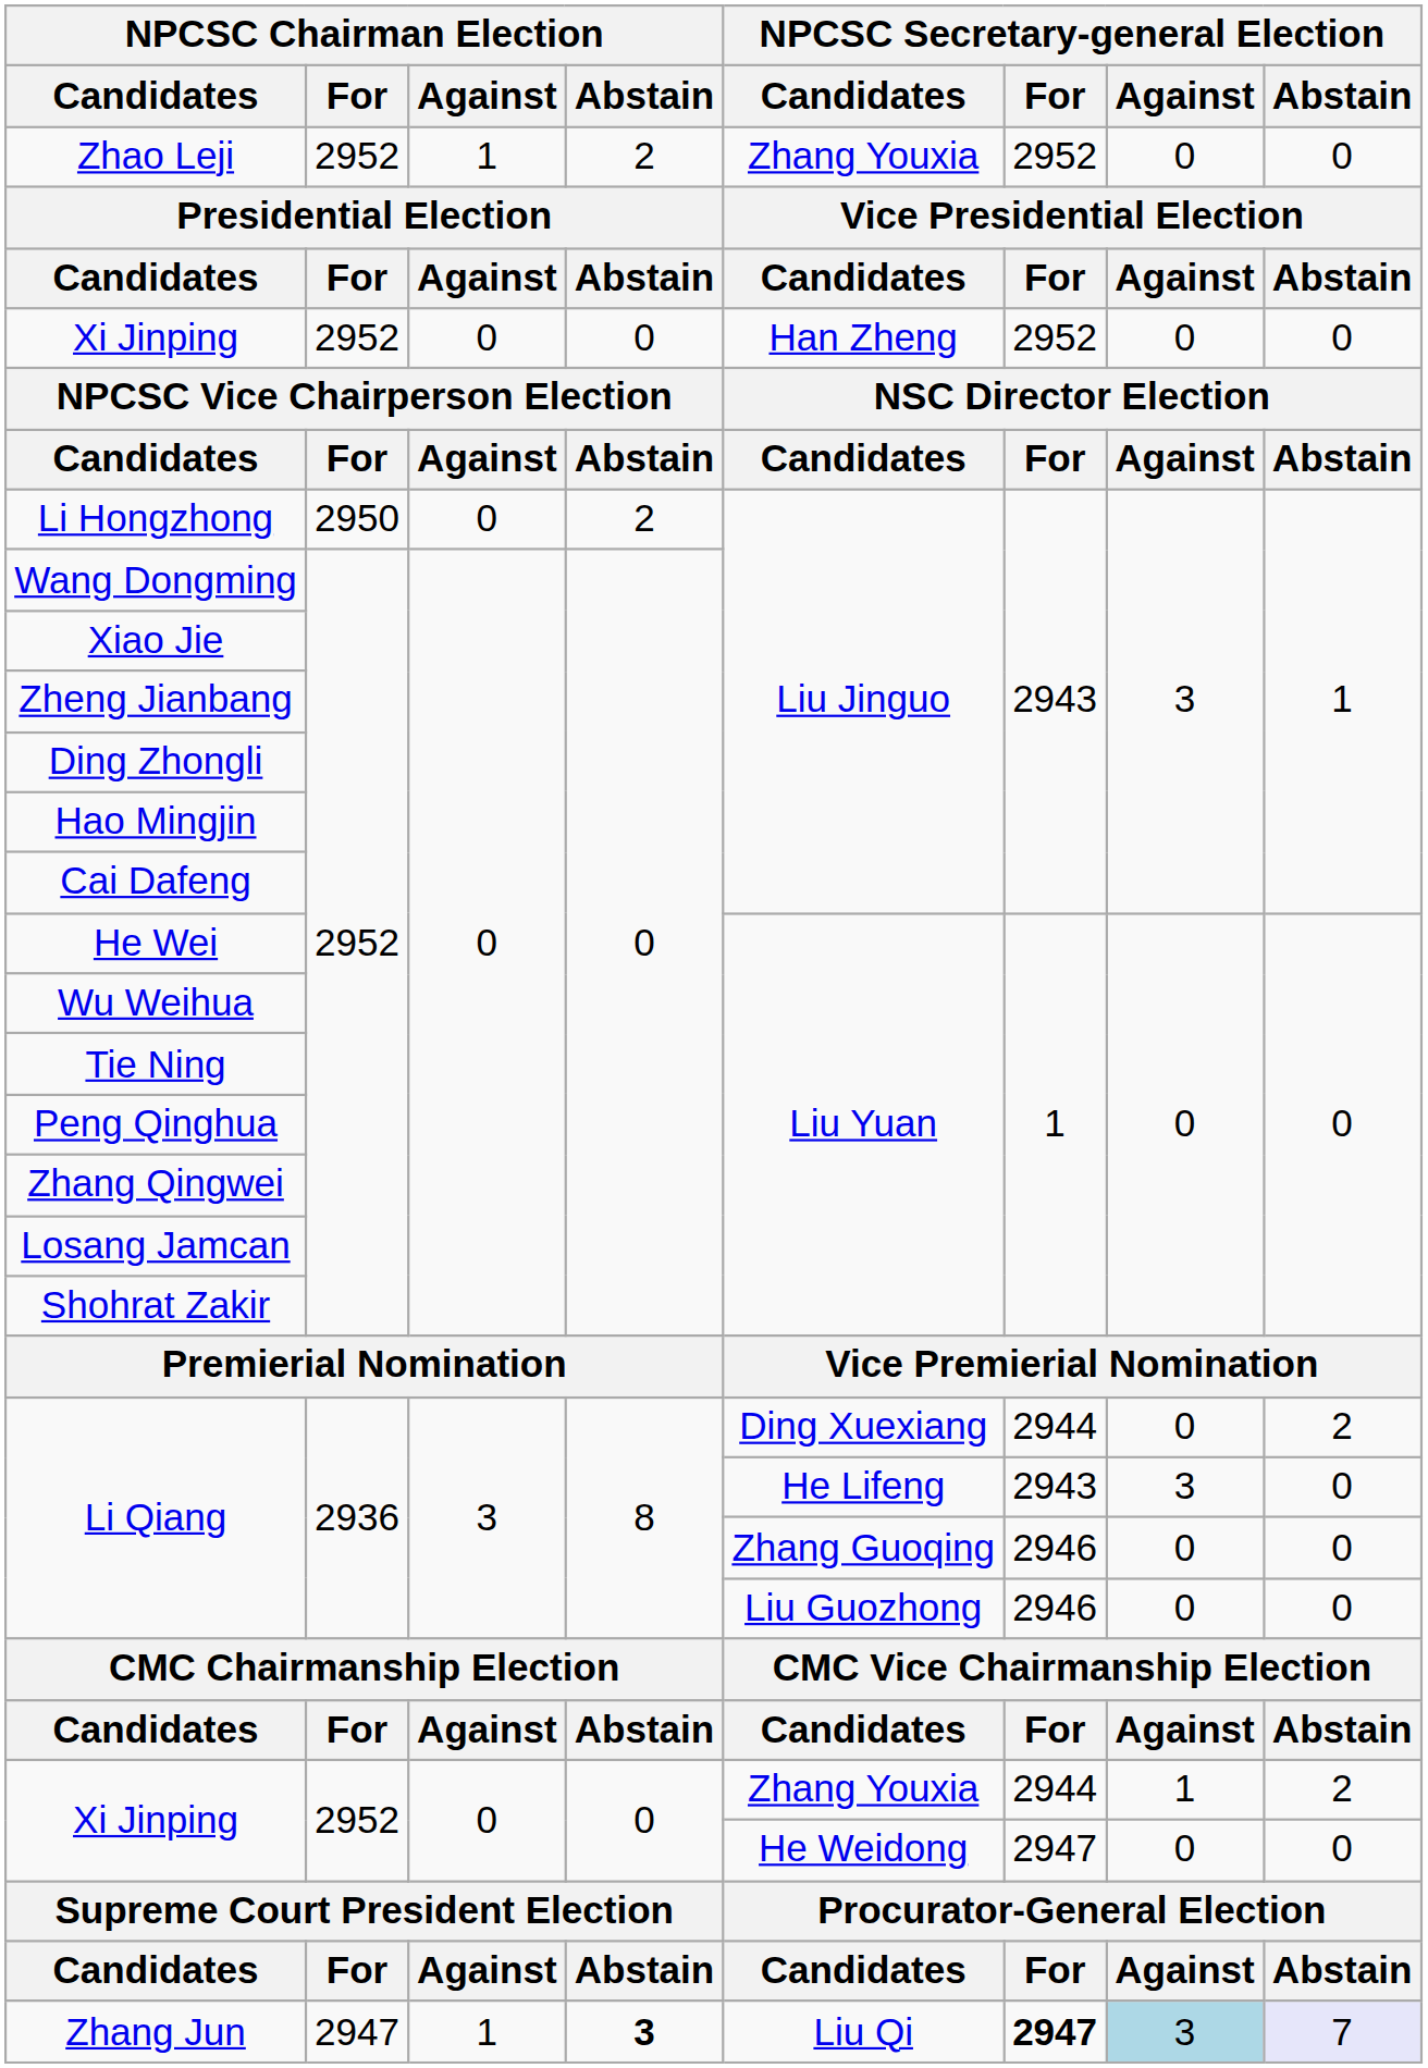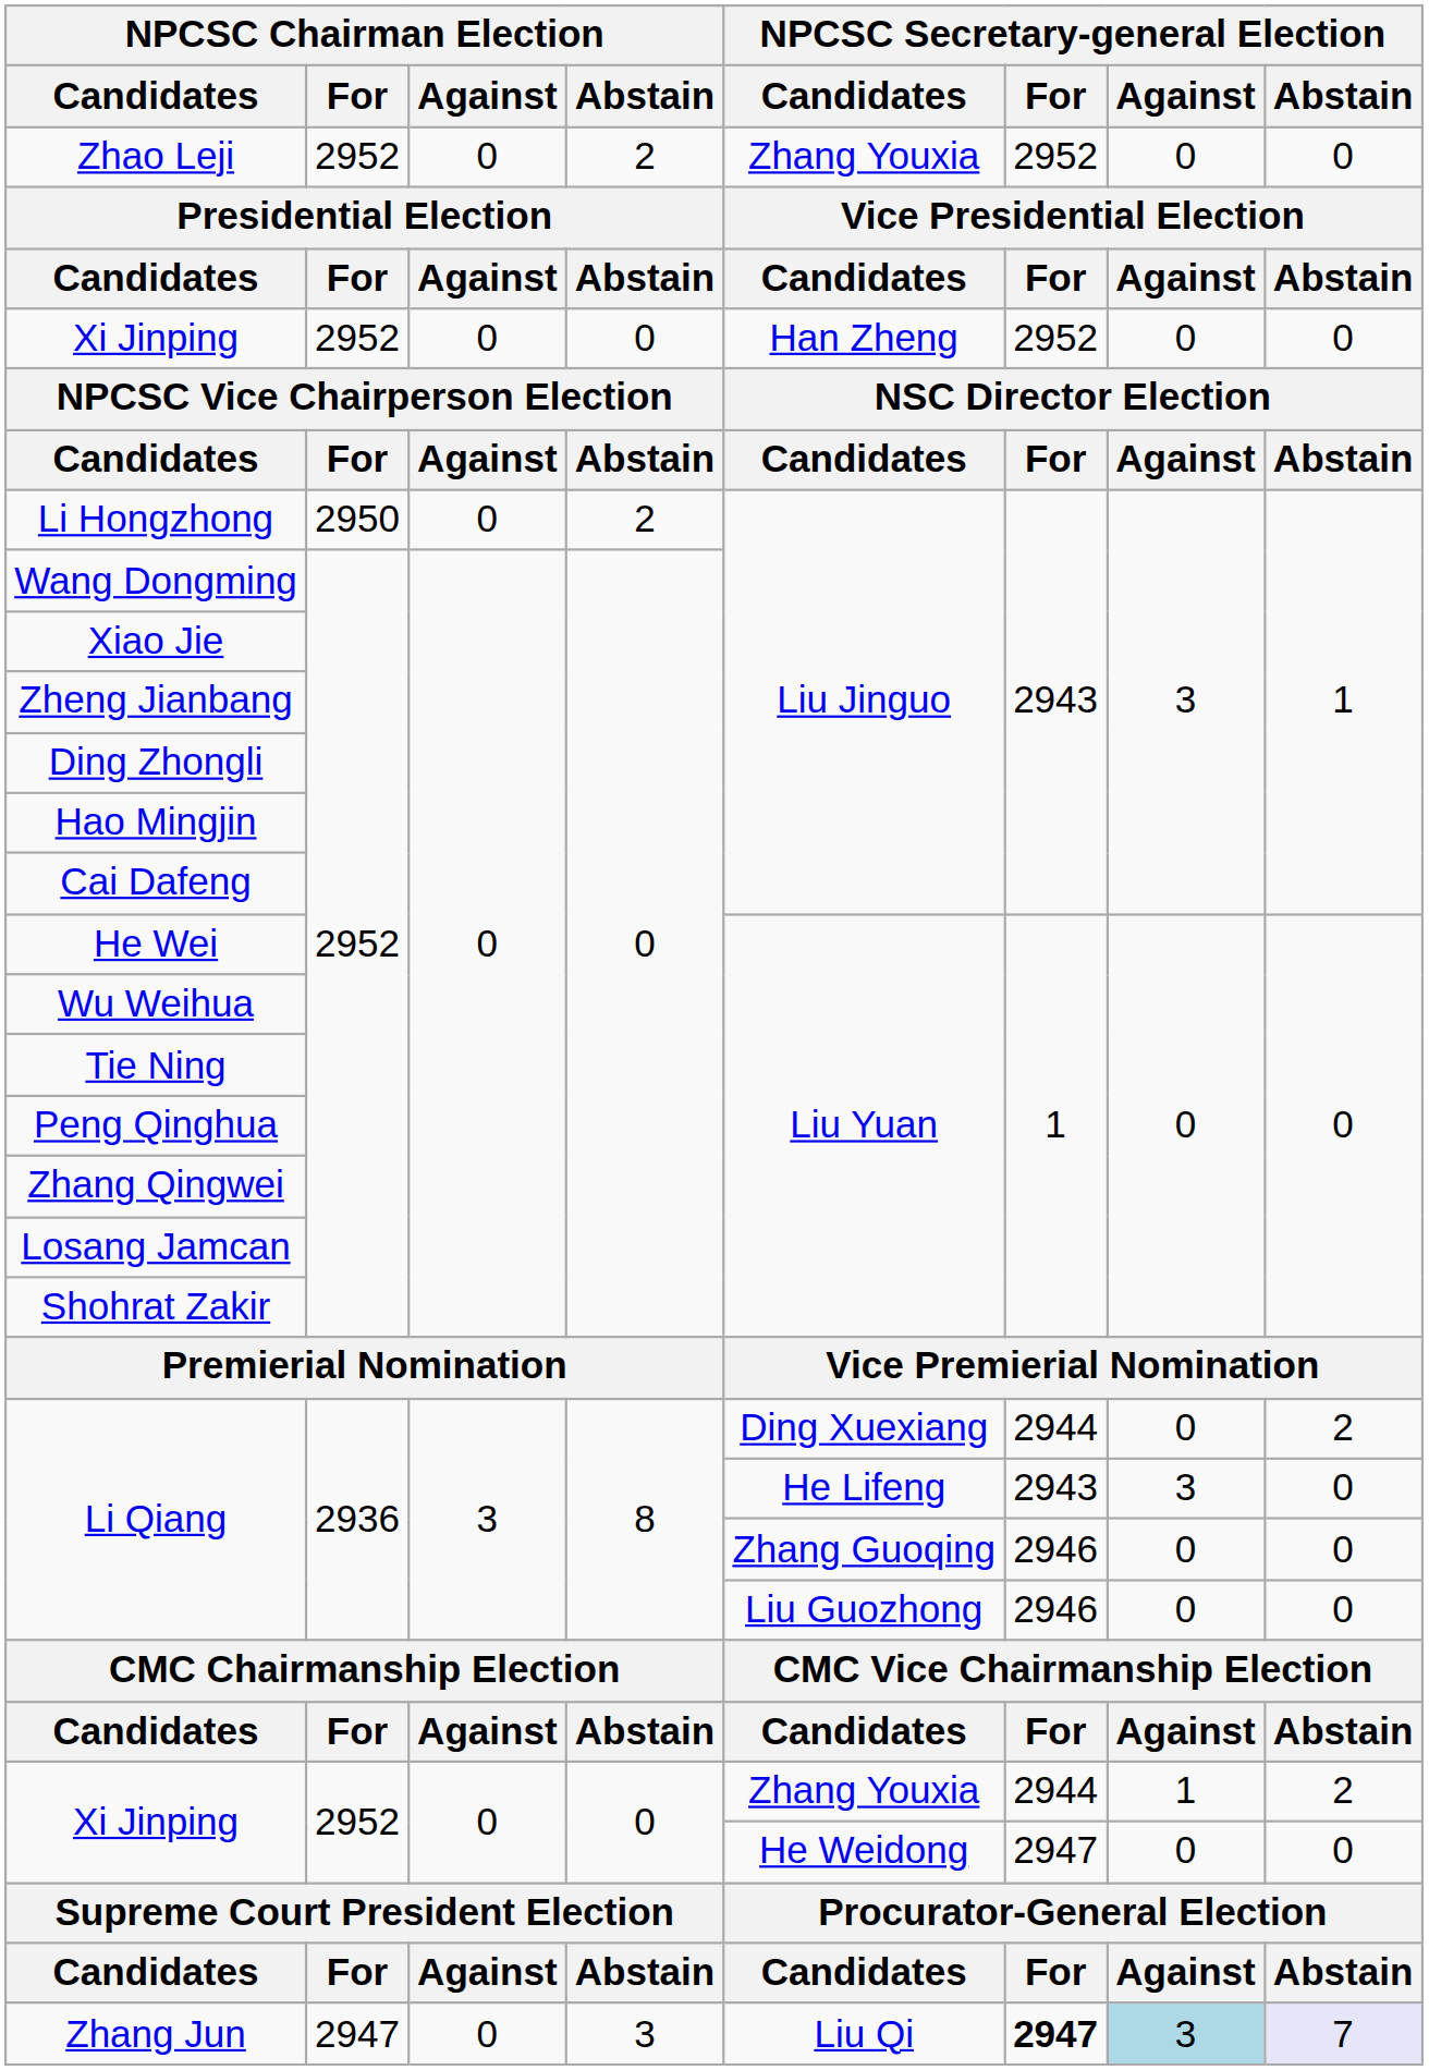 <table class="wikitable" style="text-align: center;">
 <tr>
 <th colspan="4">NPCSC Chairman Election</th>
 <th colspan="4">NPCSC Secretary-general Election</th>
 </tr>
 <tr>
 <th>Candidates</th>
 <th>For</th>
 <th>Against</th>
 <th>Abstain</th>
 <th>Candidates</th>
 <th>For</th>
 <th>Against</th>
 <th>Abstain</th>
 </tr>
 <tr>
 <td><a href='#'>Zhao Leji</a></td>
 <td>2952</td>
-<td>1</td>
+<td>0</td>
 <td>2</td>
 <td><a href='#'>Zhang Youxia</a></td>
 <td>2952</td>
 <td>0</td>
 <td>0</td>
 </tr>
 <tr>
 <th colspan="4">Presidential Election</th>
 <th colspan="4">Vice Presidential Election</th>
 </tr>
 <tr>
 <th>Candidates</th>
 <th>For</th>
 <th>Against</th>
 <th>Abstain</th>
 <th>Candidates</th>
 <th>For</th>
 <th>Against</th>
 <th>Abstain</th>
 </tr>
 <tr>
 <td><a href='#'>Xi Jinping</a></td>
 <td>2952</td>
 <td>0</td>
 <td>0</td>
 <td><a href='#'>Han Zheng</a></td>
 <td>2952</td>
 <td>0</td>
 <td>0</td>
 </tr>
 <tr>
 <th colspan="4">NPCSC Vice Chairperson Election</th>
 <th colspan="4">NSC Director Election</th>
 </tr>
 <tr>
 <th>Candidates</th>
 <th>For</th>
 <th>Against</th>
 <th>Abstain</th>
 <th>Candidates</th>
 <th>For</th>
 <th>Against</th>
 <th>Abstain</th>
 </tr>
 <tr>
 <td><a href='#'>Li Hongzhong</a></td>
 <td>2950</td>
 <td>0</td>
 <td>2</td>
 <td rowspan="7"><a href='#'>Liu Jinguo</a></td>
 <td rowspan="7">2943</td>
 <td rowspan="7">3</td>
 <td rowspan="7">1</td>
 </tr>
 <tr>
 <td><a href='#'>Wang Dongming</a></td>
 <td rowspan="13">2952</td>
 <td rowspan="13">0</td>
 <td rowspan="13">0</td>
 </tr>
 <tr>
 <td><a href='#'>Xiao Jie</a></td>
 </tr>
 <tr>
 <td><a href='#'>Zheng Jianbang</a></td>
 </tr>
 <tr>
 <td><a href='#'>Ding Zhongli</a></td>
 </tr>
 <tr>
 <td><a href='#'>Hao Mingjin</a></td>
 </tr>
 <tr>
 <td><a href='#'>Cai Dafeng</a></td>
 </tr>
 <tr>
 <td><a href='#'>He Wei</a></td>
 <td rowspan="7"><a href='#'>Liu Yuan</a></td>
 <td rowspan="7">1</td>
 <td rowspan="7">0</td>
 <td rowspan="7">0</td>
 </tr>
 <tr>
 <td><a href='#'>Wu Weihua</a></td>
 </tr>
 <tr>
 <td><a href='#'>Tie Ning</a></td>
 </tr>
 <tr>
 <td><a href='#'>Peng Qinghua</a></td>
 </tr>
 <tr>
 <td><a href='#'>Zhang Qingwei</a></td>
 </tr>
 <tr>
 <td><a href='#'>Losang Jamcan</a></td>
 </tr>
 <tr>
 <td><a href='#'>Shohrat Zakir</a></td>
 </tr>
 <tr>
 <th colspan="4">Premierial Nomination</th>
 <th colspan="4">Vice Premierial Nomination</th>
 </tr>
 <tr>
 <td rowspan="4"><a href='#'>Li Qiang</a></td>
 <td rowspan="4">2936</td>
 <td rowspan="4">3</td>
 <td rowspan="4">8</td>
 <td><a href='#'>Ding Xuexiang</a></td>
 <td>2944</td>
 <td>0</td>
 <td>2</td>
 </tr>
 <tr>
 <td><a href='#'>He Lifeng</a></td>
 <td>2943</td>
 <td>3</td>
 <td>0</td>
 </tr>
 <tr>
 <td><a href='#'>Zhang Guoqing</a></td>
 <td>2946</td>
 <td>0</td>
 <td>0</td>
 </tr>
 <tr>
 <td><a href='#'>Liu Guozhong</a></td>
 <td>2946</td>
 <td>0</td>
 <td>0</td>
 </tr>
 <tr>
 <th colspan="4">CMC Chairmanship Election</th>
 <th colspan="4">CMC Vice Chairmanship Election</th>
 </tr>
 <tr>
 <th>Candidates</th>
 <th>For</th>
 <th>Against</th>
 <th>Abstain</th>
 <th>Candidates</th>
 <th>For</th>
 <th>Against</th>
 <th>Abstain</th>
 </tr>
 <tr>
 <td rowspan="2"><a href='#'>Xi Jinping</a></td>
 <td rowspan="2">2952</td>
 <td rowspan="2">0</td>
 <td rowspan="2">0</td>
 <td><a href='#'>Zhang Youxia</a></td>
 <td>2944</td>
 <td>1</td>
 <td>2</td>
 </tr>
 <tr>
 <td><a href='#'>He Weidong</a></td>
 <td>2947</td>
 <td>0</td>
 <td>0</td>
 </tr>
 <tr>
 <th colspan="4">Supreme Court President Election</th>
 <th colspan="4">Procurator-General Election</th>
 </tr>
 <tr>
 <th>Candidates</th>
 <th>For</th>
 <th>Against</th>
 <th>Abstain</th>
 <th>Candidates</th>
 <th>For</th>
 <th>Against</th>
 <th>Abstain</th>
 </tr>
 <tr>
 <td><a href='#'>Zhang Jun</a></td>
 <td>2947</td>
-<td>1</td>
-<td><strong>3</strong></td>
+<td>0</td>
+<td>3</td>
 <td><a href='#'>Liu Qi</a></td>
 <td><strong>2947</strong></td>
 <td style="background: lightblue;">3</td>
 <td style="background: lavender;">7</td>
 </tr>
 </table>
